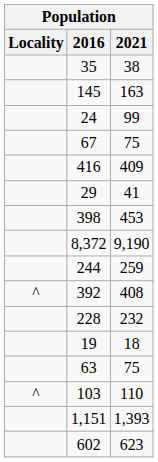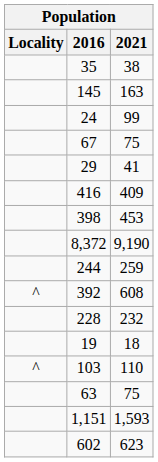 <table class="wikitable" style="text-align:center;">
 <tr>
 <th colspan="3" style="text-align:center;  font-weight:bold">Population</th>
 </tr>
 <tr>
 <th style="text-align:center; background:  font-weight:bold">Locality</th>
 <th style="text-align:center; background:  font-weight:bold"><strong>2016</strong></th>
 <th style="text-align:center; background:  font-weight:bold"><strong>2021</strong></th>
 </tr>
 <tr>
 <td></td>
 <td>35</td>
 <td>38</td>
 </tr>
 <tr>
 <td></td>
 <td>145</td>
 <td>163</td>
 </tr>
 <tr>
 <td></td>
 <td>24</td>
 <td>99</td>
 </tr>
 <tr>
 <td></td>
 <td>67</td>
 <td>75</td>
 </tr>
 <tr>
 <td></td>
-<td>416</td>
-<td>409</td>
+<td>29</td>
+<td>41</td>
 </tr>
 <tr>
 <td></td>
-<td>29</td>
-<td>41</td>
+<td>416</td>
+<td>409</td>
 </tr>
 <tr>
 <td></td>
 <td>398</td>
 <td>453</td>
 </tr>
 <tr>
 <td></td>
 <td>8,372</td>
 <td>9,190</td>
 </tr>
 <tr>
 <td></td>
 <td>244</td>
 <td>259</td>
 </tr>
 <tr>
 <td>^</td>
 <td>392</td>
-<td>408</td>
+<td>608</td>
 </tr>
 <tr>
 <td></td>
 <td>228</td>
 <td>232</td>
 </tr>
 <tr>
 <td></td>
 <td>19</td>
 <td>18</td>
 </tr>
 <tr>
-<td></td>
-<td>63</td>
-<td>75</td>
-</tr>
-<tr>
 <td>^</td>
 <td>103</td>
 <td>110</td>
 </tr>
 <tr>
 <td></td>
+<td>63</td>
+<td>75</td>
+</tr>
+<tr>
+<td></td>
 <td>1,151</td>
-<td>1,393</td>
+<td>1,593</td>
 </tr>
 <tr>
 <td></td>
 <td>602</td>
 <td>623</td>
 </tr>
 </table>
